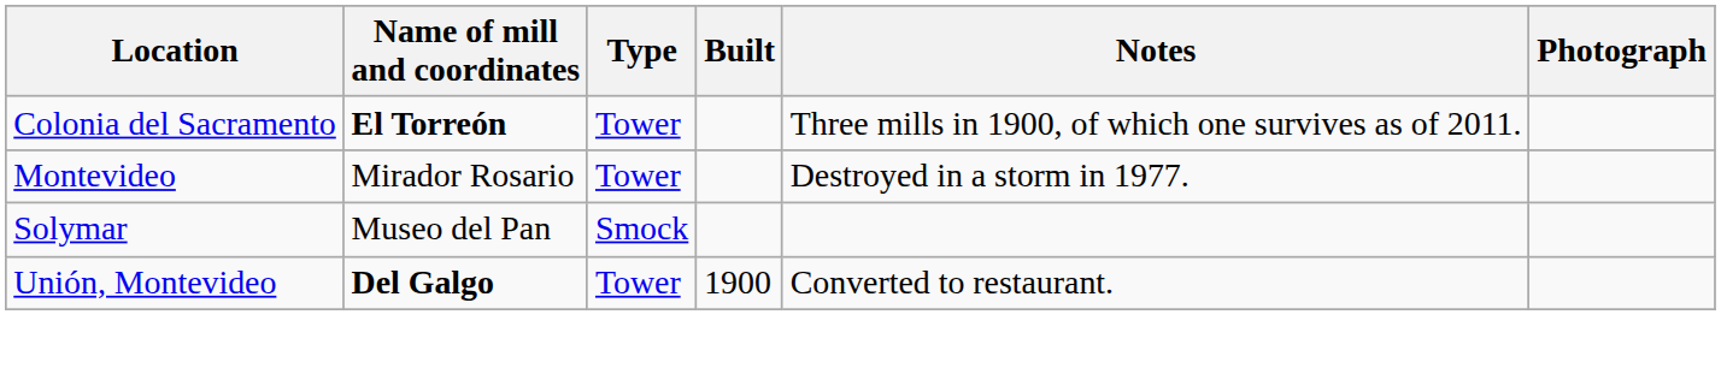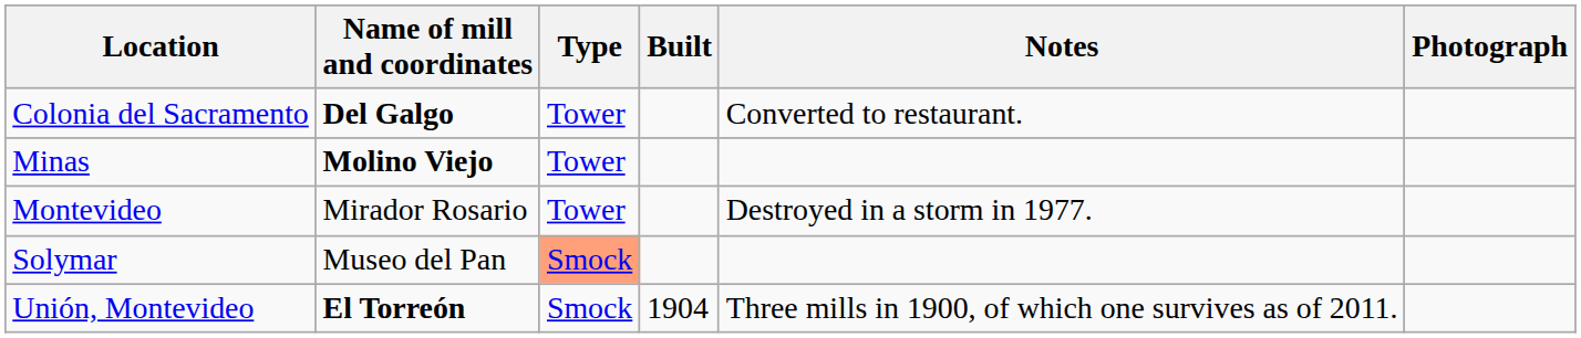 <table class="wikitable">
 <tr>
 <th>Location</th>
 <th>Name of mill<br>and coordinates</th>
 <th>Type</th>
 <th>Built</th>
 <th>Notes</th>
 <th>Photograph</th>
 </tr>
 <tr>
 <td><a href='#'>Colonia del Sacramento</a></td>
-<td><strong>El Torreón</strong><br></td>
+<td><strong>Del Galgo</strong><br></td>
 <td><a href='#'>Tower</a></td>
 <td></td>
-<td>Three mills in 1900, of which one survives as of 2011.<br></td>
+<td>Converted to restaurant.<br></td>
+<td></td>
+</tr>
+<tr>
+<td><a href='#'>Minas</a></td>
+<td><strong>Molino Viejo</strong><br></td>
+<td><a href='#'>Tower</a></td>
+<td></td>
+<td></td>
 <td></td>
 </tr>
 <tr>
 <td><a href='#'>Montevideo</a></td>
 <td>Mirador Rosario<br></td>
 <td><a href='#'>Tower</a></td>
 <td></td>
 <td>Destroyed in a storm in 1977.<br></td>
 <td></td>
 </tr>
 <tr>
 <td><a href='#'>Solymar</a></td>
 <td>Museo del Pan<br></td>
-<td><a href='#'>Smock</a></td>
+<td style="background: lightsalmon;"><a href='#'>Smock</a></td>
 <td></td>
 <td></td>
 <td></td>
 </tr>
 <tr>
 <td><a href='#'>Unión, Montevideo</a></td>
-<td><strong>Del Galgo</strong><br></td>
-<td><a href='#'>Tower</a></td>
-<td>1900</td>
-<td>Converted to restaurant.<br></td>
+<td><strong>El Torreón</strong><br></td>
+<td><a href='#'>Smock</a></td>
+<td>1904</td>
+<td>Three mills in 1900, of which one survives as of 2011.<br></td>
 <td></td>
 </tr>
 </table>
